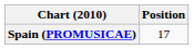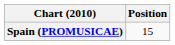 <table class="wikitable sortable plainrowheaders">
 <tr>
 <th scope="col">Chart (2010)</th>
 <th scope="col">Position</th>
 </tr>
 <tr>
 <th scope="row">Spain (<a href='#'>PROMUSICAE</a>)</th>
-<td align="center">17</td>
+<td align="center">15</td>
 </tr>
 </table>
